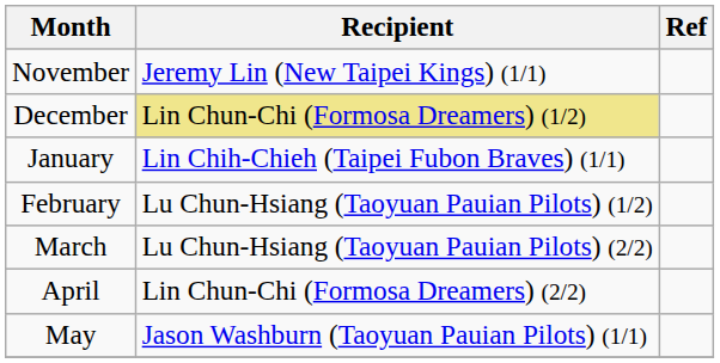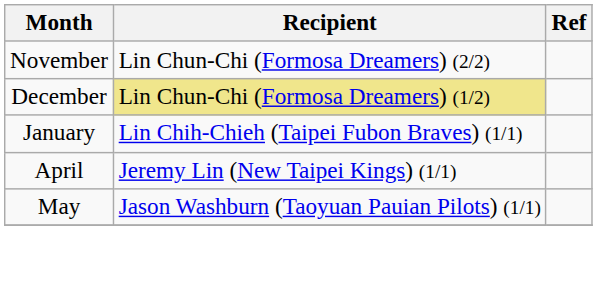 <table class="wikitable sortable" style="text-align:left;">
 <tr>
 <th>Month</th>
 <th>Recipient</th>
 <th class=unsortable>Ref</th>
 </tr>
 <tr>
 <td style="text-align:center;">November</td>
-<td><a href='#'>Jeremy Lin</a> (<a href='#'>New Taipei Kings</a>) <small>(1/1)</small></td>
+<td>Lin Chun-Chi (<a href='#'>Formosa Dreamers</a>) <small>(2/2)</small></td>
 <td style="text-align:center;"></td>
 </tr>
 <tr>
 <td style="text-align:center;">December</td>
 <td style="background: khaki;">Lin Chun-Chi (<a href='#'>Formosa Dreamers</a>) <small>(1/2)</small></td>
 <td style="text-align:center;"></td>
 </tr>
 <tr>
 <td style="text-align:center;">January</td>
 <td><a href='#'>Lin Chih-Chieh</a> (<a href='#'>Taipei Fubon Braves</a>) <small>(1/1)</small></td>
 <td style="text-align:center;"></td>
 </tr>
 <tr>
-<td style="text-align:center;">February</td>
-<td>Lu Chun-Hsiang (<a href='#'>Taoyuan Pauian Pilots</a>) <small>(1/2)</small></td>
-<td style="text-align:center;"></td>
-</tr>
-<tr>
-<td style="text-align:center;">March</td>
-<td>Lu Chun-Hsiang (<a href='#'>Taoyuan Pauian Pilots</a>) <small>(2/2)</small></td>
-<td style="text-align:center;"></td>
-</tr>
-<tr>
 <td style="text-align:center;">April</td>
-<td>Lin Chun-Chi (<a href='#'>Formosa Dreamers</a>) <small>(2/2)</small></td>
+<td><a href='#'>Jeremy Lin</a> (<a href='#'>New Taipei Kings</a>) <small>(1/1)</small></td>
 <td style="text-align:center;"></td>
 </tr>
 <tr>
 <td style="text-align:center;">May</td>
 <td><a href='#'>Jason Washburn</a> (<a href='#'>Taoyuan Pauian Pilots</a>) <small>(1/1)</small></td>
 <td style="text-align:center;"></td>
 </tr>
 <tr>
 </tr>
 </table>
